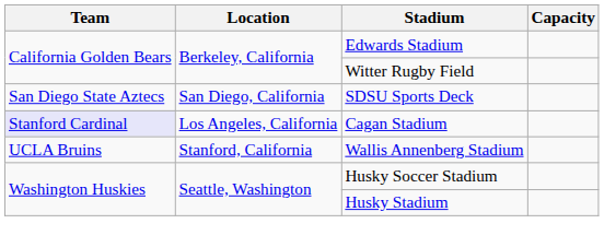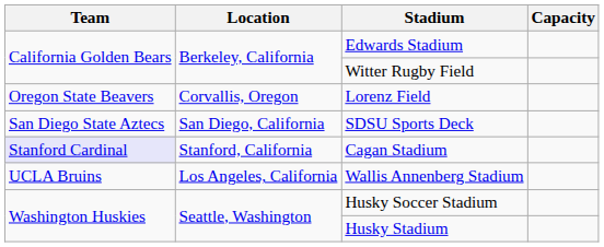 <table class="wikitable sortable">
 <tr>
 <th>Team</th>
 <th>Location</th>
 <th>Stadium</th>
 <th>Capacity</th>
 </tr>
 <tr>
 <td rowspan="2"><a href='#'>California Golden Bears</a></td>
 <td rowspan="2"><a href='#'>Berkeley, California</a></td>
 <td><a href='#'>Edwards Stadium</a></td>
 <td style="text-align:center"></td>
 </tr>
 <tr>
 <td>Witter Rugby Field</td>
 <td style="text-align:center"></td>
 </tr>
 <tr>
+<td><a href='#'>Oregon State Beavers</a></td>
+<td><a href='#'>Corvallis, Oregon</a></td>
+<td><a href='#'>Lorenz Field</a></td>
+<td style="text-align:center"></td>
+</tr>
+<tr>
 <td><a href='#'>San Diego State Aztecs</a></td>
 <td><a href='#'>San Diego, California</a></td>
 <td><a href='#'>SDSU Sports Deck</a></td>
 <td style="text-align:center"></td>
 </tr>
 <tr>
 <td style="background: lavender;"><a href='#'>Stanford Cardinal</a></td>
-<td><a href='#'>Los Angeles, California</a></td>
+<td><a href='#'>Stanford, California</a></td>
 <td><a href='#'>Cagan Stadium</a></td>
 <td style="text-align:center"></td>
 </tr>
 <tr>
 <td><a href='#'>UCLA Bruins</a></td>
-<td><a href='#'>Stanford, California</a></td>
+<td><a href='#'>Los Angeles, California</a></td>
 <td><a href='#'>Wallis Annenberg Stadium</a></td>
 <td style="text-align:center"></td>
 </tr>
 <tr>
 <td rowspan="2"><a href='#'>Washington Huskies</a></td>
 <td rowspan="2"><a href='#'>Seattle, Washington</a></td>
 <td>Husky Soccer Stadium</td>
 <td style="text-align:center"></td>
 </tr>
 <tr>
 <td><a href='#'>Husky Stadium</a></td>
 <td style="text-align:center"></td>
 </tr>
 </table>
